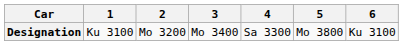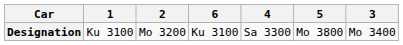 <table class="wikitable">
 <tr>
 <th>Car</th>
 <th>1</th>
 <th>2</th>
-<th>3</th>
+<th>6</th>
 <th>4</th>
 <th>5</th>
-<th>6</th>
+<th>3</th>
 </tr>
 <tr>
 <th>Designation</th>
 <td>Ku 3100</td>
 <td>Mo 3200</td>
-<td>Mo 3400</td>
+<td>Ku 3100</td>
 <td>Sa 3300</td>
 <td>Mo 3800</td>
-<td>Ku 3100</td>
+<td>Mo 3400</td>
 </tr>
 </table>
